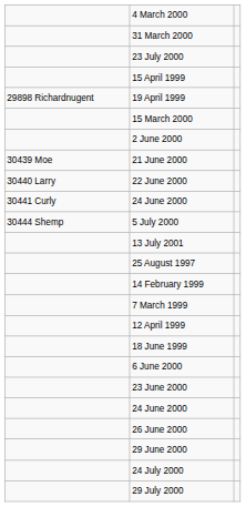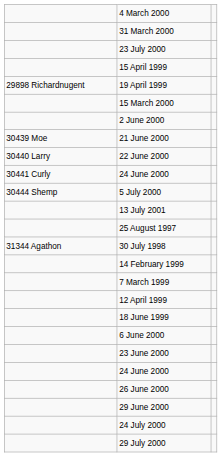 <table class="wikitable" style="font-size: 80%; float: left; width: 26em; margin-right: 1em; height: 700px">
 <tr>
 <td></td>
 <td>4 March 2000</td>
 <td></td>
 </tr>
 <tr>
 <td></td>
 <td>31 March 2000</td>
 <td></td>
 </tr>
 <tr>
 <td></td>
 <td>23 July 2000</td>
 <td></td>
 </tr>
 <tr>
 <td></td>
 <td>15 April 1999</td>
 <td></td>
 </tr>
 <tr>
 <td>29898 Richardnugent</td>
 <td>19 April 1999</td>
 <td></td>
 </tr>
 <tr>
 <td></td>
 <td>15 March 2000</td>
 <td></td>
 </tr>
 <tr>
 <td></td>
 <td>2 June 2000</td>
 <td></td>
 </tr>
 <tr>
 <td>30439 Moe</td>
 <td>21 June 2000</td>
 <td></td>
 </tr>
 <tr>
 <td>30440 Larry</td>
 <td>22 June 2000</td>
 <td></td>
 </tr>
 <tr>
 <td>30441 Curly</td>
 <td>24 June 2000</td>
 <td></td>
 </tr>
 <tr>
 <td>30444 Shemp</td>
 <td>5 July 2000</td>
 <td></td>
 </tr>
 <tr>
 <td></td>
 <td>13 July 2001</td>
 <td></td>
 </tr>
 <tr>
 <td></td>
 <td>25 August 1997</td>
 <td></td>
 </tr>
 <tr>
+<td>31344 Agathon</td>
+<td>30 July 1998</td>
+<td></td>
+</tr>
+<tr>
 <td></td>
 <td>14 February 1999</td>
 <td></td>
 </tr>
 <tr>
 <td></td>
 <td>7 March 1999</td>
 <td></td>
 </tr>
 <tr>
 <td></td>
 <td>12 April 1999</td>
 <td></td>
 </tr>
 <tr>
 <td></td>
 <td>18 June 1999</td>
 <td></td>
 </tr>
 <tr>
 <td></td>
 <td>6 June 2000</td>
 <td></td>
 </tr>
 <tr>
 <td></td>
 <td>23 June 2000</td>
 <td></td>
 </tr>
 <tr>
 <td></td>
 <td>24 June 2000</td>
 <td></td>
 </tr>
 <tr>
 <td></td>
 <td>26 June 2000</td>
 <td></td>
 </tr>
 <tr>
 <td></td>
 <td>29 June 2000</td>
 <td></td>
 </tr>
 <tr>
 <td></td>
 <td>24 July 2000</td>
 <td></td>
 </tr>
 <tr>
 <td></td>
 <td>29 July 2000</td>
 <td></td>
 </tr>
 </table>
